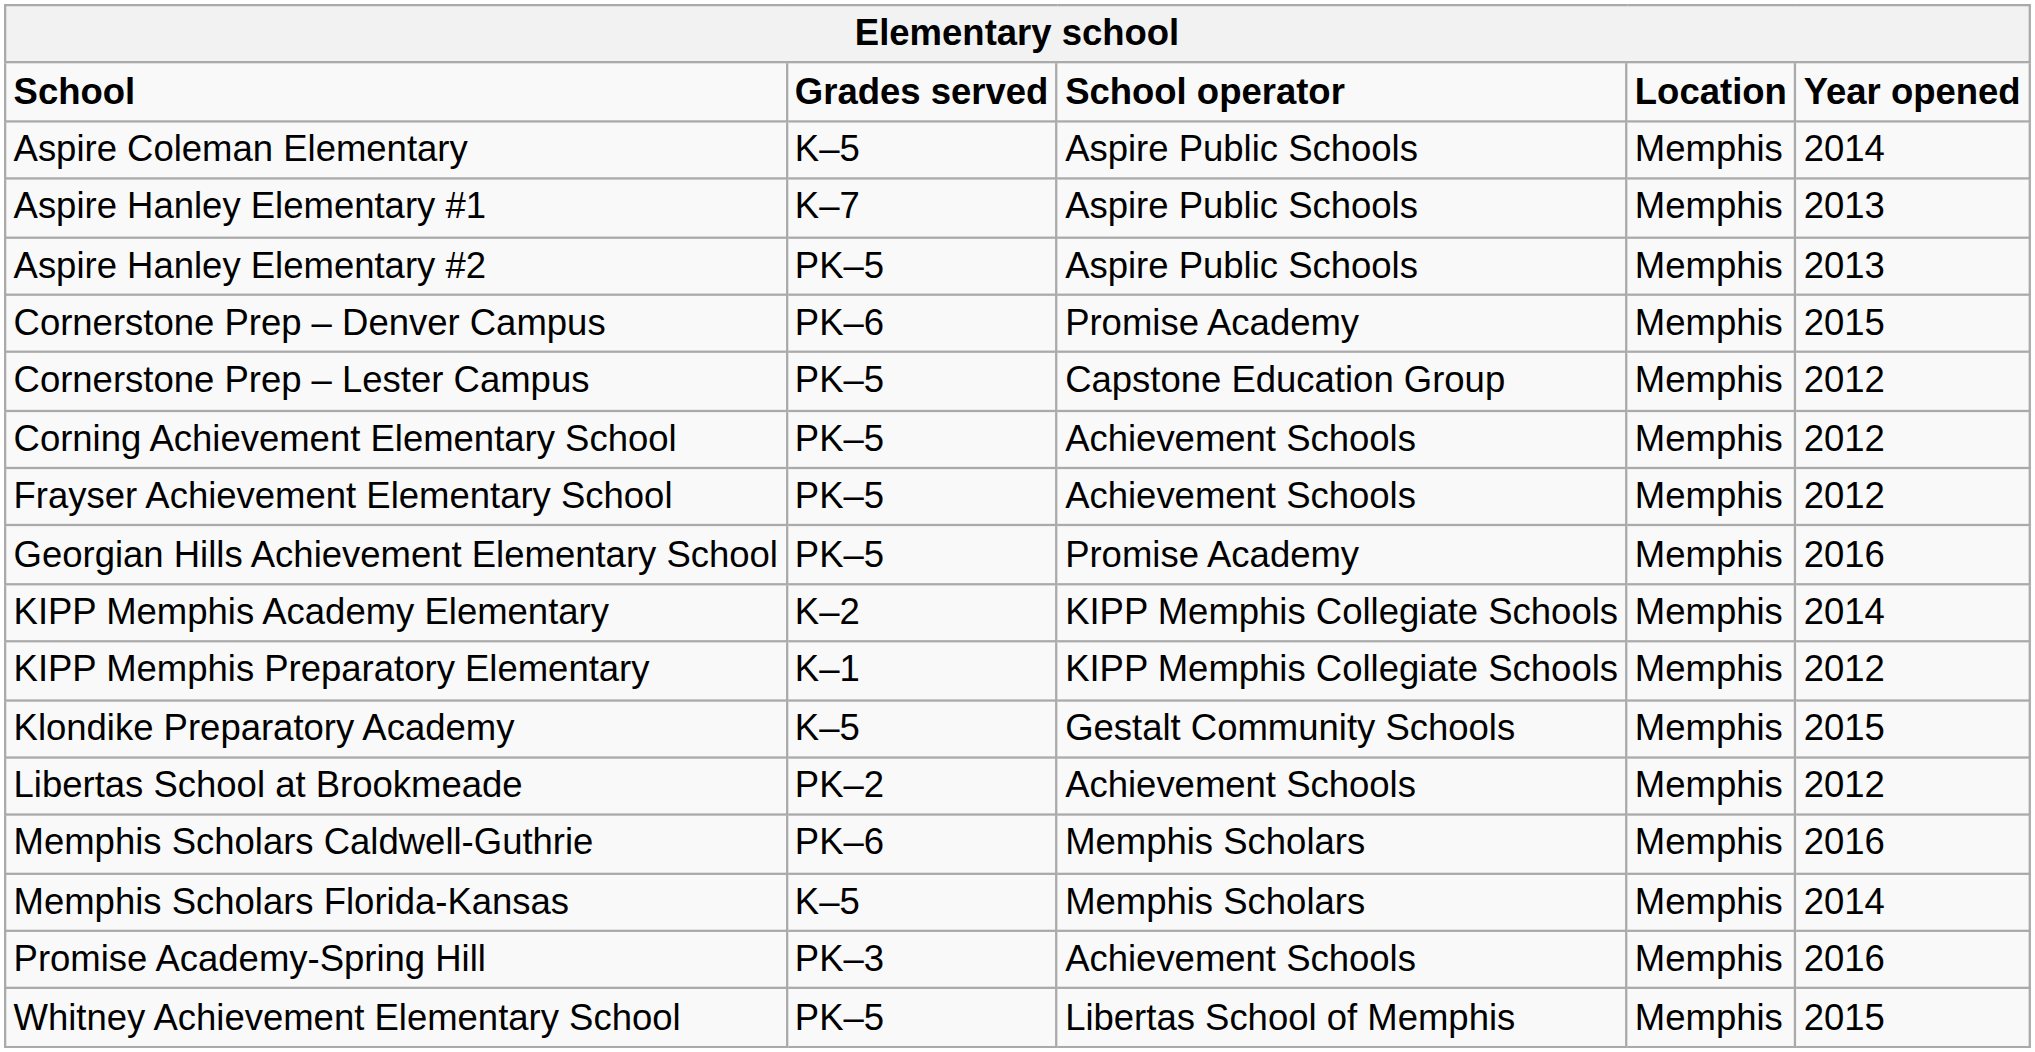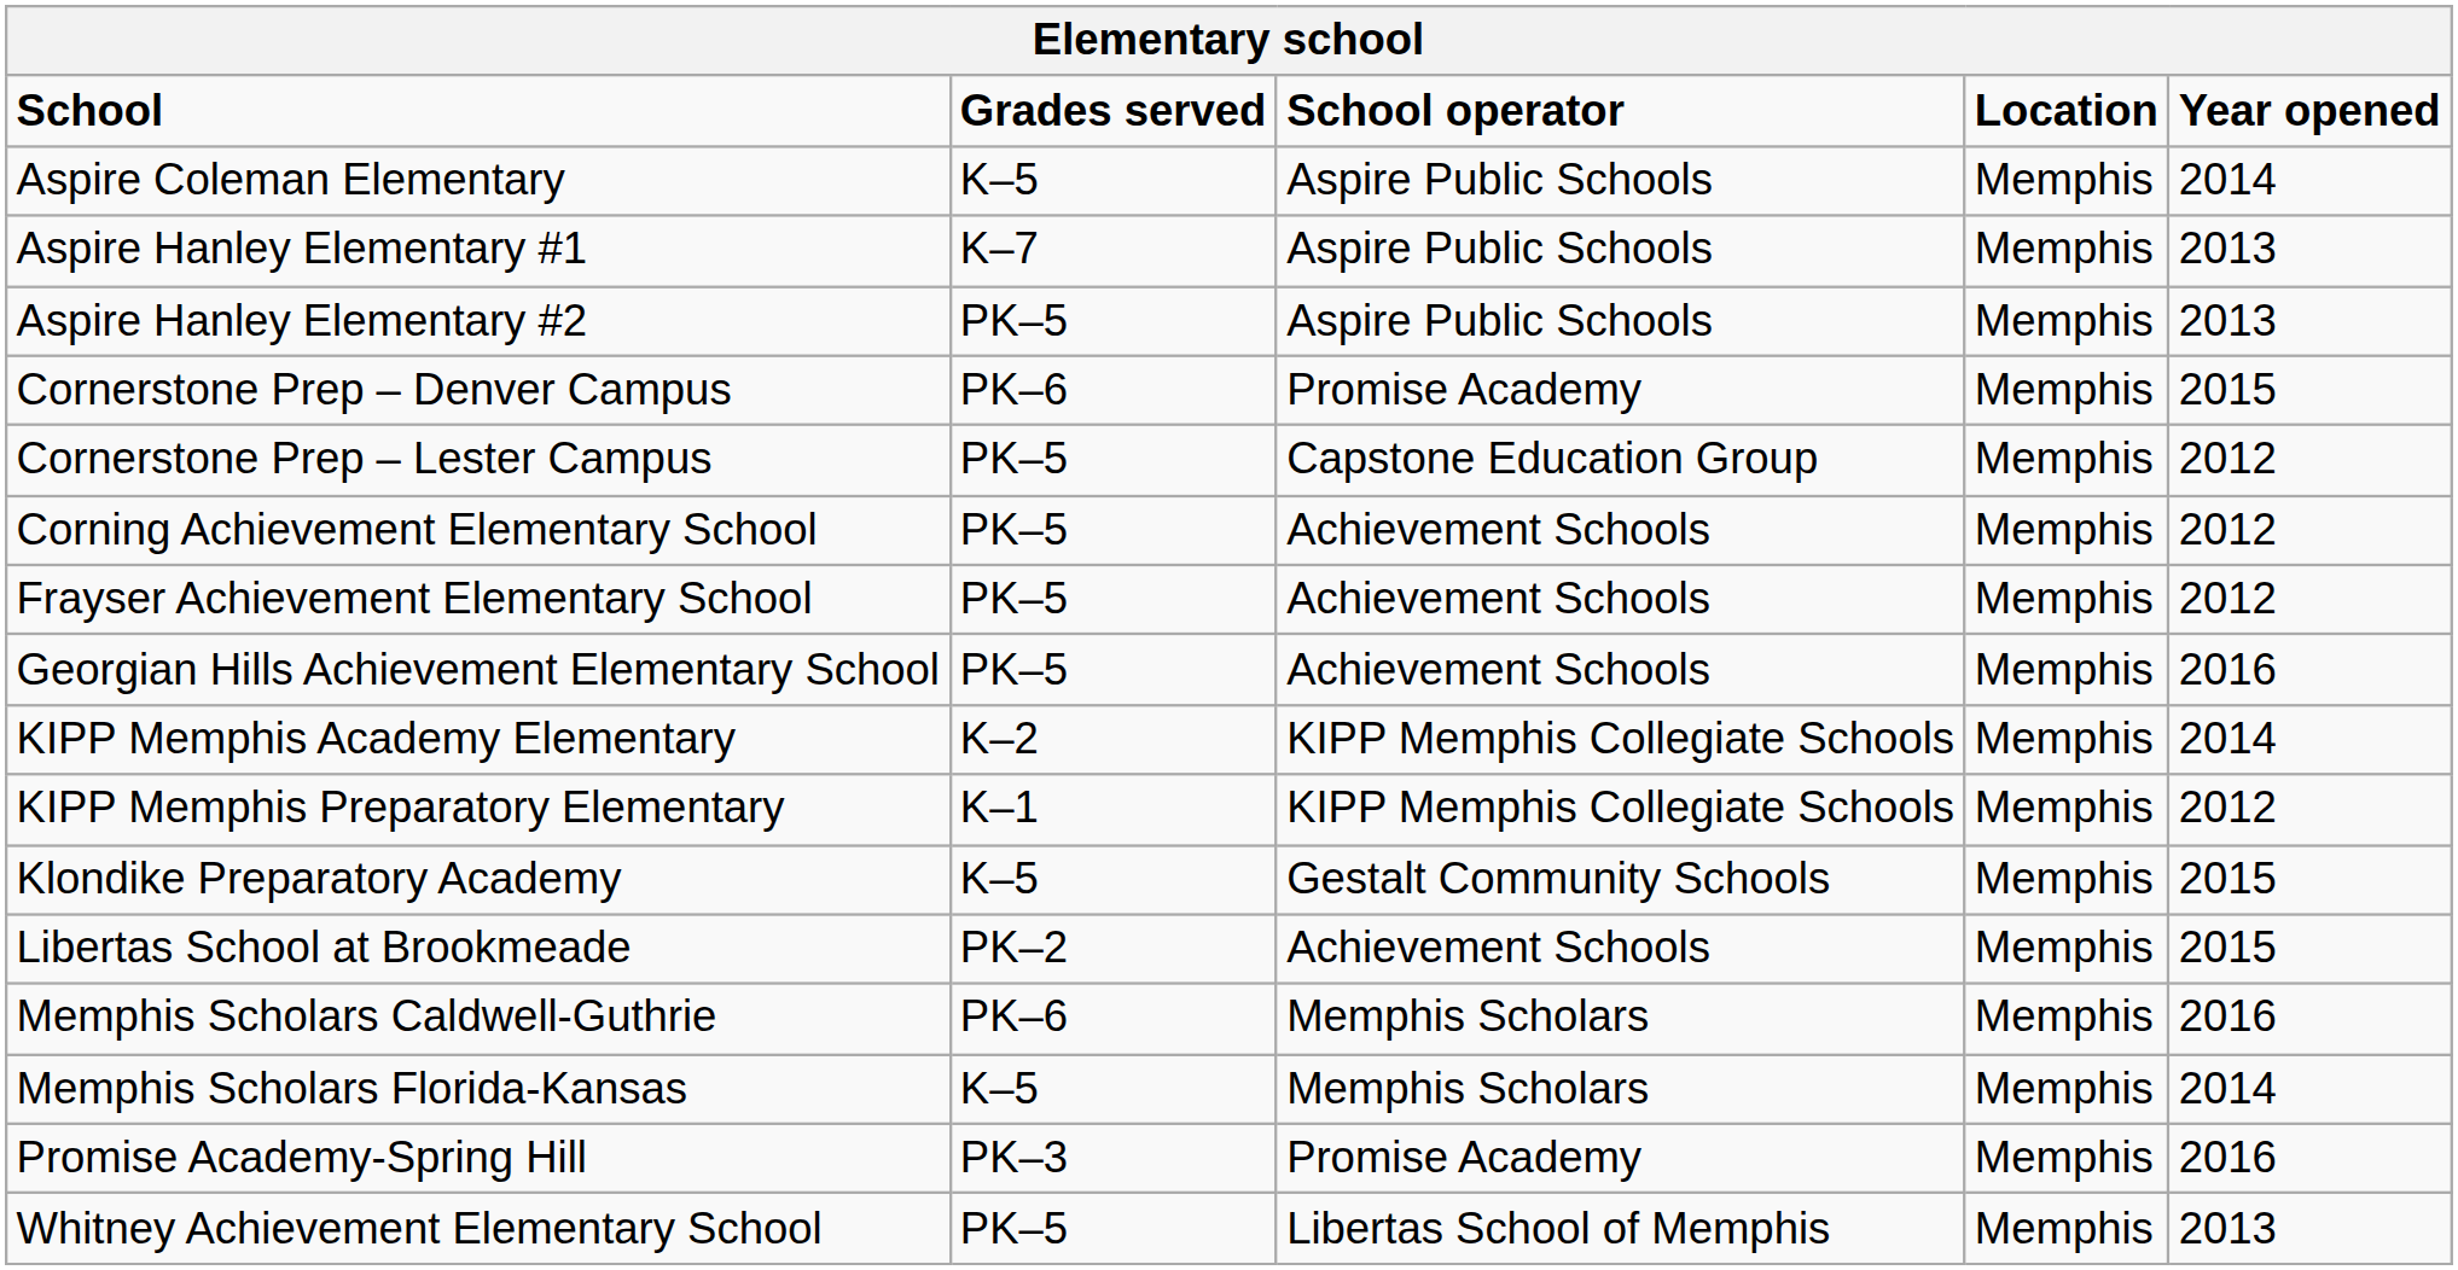 <table class="wikitable sortable">
 <tr>
 <th colspan="5">Elementary school</th>
 </tr>
 <tr>
 <td><strong>School</strong></td>
 <td><strong>Grades served</strong></td>
 <td><strong>School operator</strong></td>
 <td><strong>Location</strong></td>
 <td><strong>Year opened</strong></td>
 </tr>
 <tr>
 <td>Aspire Coleman Elementary</td>
 <td>K–5</td>
 <td>Aspire Public Schools</td>
 <td>Memphis</td>
 <td>2014</td>
 </tr>
 <tr>
 <td>Aspire Hanley Elementary #1</td>
 <td>K–7</td>
 <td>Aspire Public Schools</td>
 <td>Memphis</td>
 <td>2013</td>
 </tr>
 <tr>
 <td>Aspire Hanley Elementary #2</td>
 <td>PK–5</td>
 <td>Aspire Public Schools</td>
 <td>Memphis</td>
 <td>2013</td>
 </tr>
 <tr>
 <td>Cornerstone Prep – Denver Campus</td>
 <td>PK–6</td>
 <td>Promise Academy</td>
 <td>Memphis</td>
 <td>2015</td>
 </tr>
 <tr>
 <td>Cornerstone Prep – Lester Campus</td>
 <td>PK–5</td>
 <td>Capstone Education Group</td>
 <td>Memphis</td>
 <td>2012</td>
 </tr>
 <tr>
 <td>Corning Achievement Elementary School</td>
 <td>PK–5</td>
 <td>Achievement Schools</td>
 <td>Memphis</td>
 <td>2012</td>
 </tr>
 <tr>
 <td>Frayser Achievement Elementary School</td>
 <td>PK–5</td>
 <td>Achievement Schools</td>
 <td>Memphis</td>
 <td>2012</td>
 </tr>
 <tr>
 <td>Georgian Hills Achievement Elementary School</td>
 <td>PK–5</td>
-<td>Promise Academy</td>
+<td>Achievement Schools</td>
 <td>Memphis</td>
 <td>2016</td>
 </tr>
 <tr>
 <td>KIPP Memphis Academy Elementary</td>
 <td>K–2</td>
 <td>KIPP Memphis Collegiate Schools</td>
 <td>Memphis</td>
 <td>2014</td>
 </tr>
 <tr>
 <td>KIPP Memphis Preparatory Elementary</td>
 <td>K–1</td>
 <td>KIPP Memphis Collegiate Schools</td>
 <td>Memphis</td>
 <td>2012</td>
 </tr>
 <tr>
 <td>Klondike Preparatory Academy</td>
 <td>K–5</td>
 <td>Gestalt Community Schools</td>
 <td>Memphis</td>
 <td>2015</td>
 </tr>
 <tr>
 <td>Libertas School at Brookmeade</td>
 <td>PK–2</td>
 <td>Achievement Schools</td>
 <td>Memphis</td>
-<td>2012</td>
+<td>2015</td>
 </tr>
 <tr>
 <td>Memphis Scholars Caldwell-Guthrie</td>
 <td>PK–6</td>
 <td>Memphis Scholars</td>
 <td>Memphis</td>
 <td>2016</td>
 </tr>
 <tr>
 <td>Memphis Scholars Florida-Kansas</td>
 <td>K–5</td>
 <td>Memphis Scholars</td>
 <td>Memphis</td>
 <td>2014</td>
 </tr>
 <tr>
 <td>Promise Academy-Spring Hill</td>
 <td>PK–3</td>
-<td>Achievement Schools</td>
+<td>Promise Academy</td>
 <td>Memphis</td>
 <td>2016</td>
 </tr>
 <tr>
 <td>Whitney Achievement Elementary School</td>
 <td>PK–5</td>
 <td>Libertas School of Memphis</td>
 <td>Memphis</td>
-<td>2015</td>
+<td>2013</td>
 </tr>
 </table>
